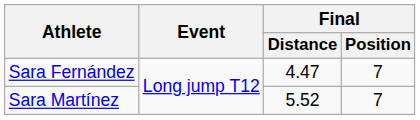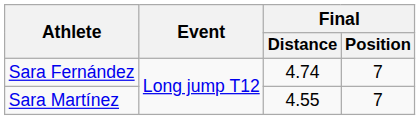 <table class=wikitable style="font-size:90%">
 <tr>
 <th rowspan="2">Athlete</th>
 <th rowspan="2">Event</th>
 <th colspan="2">Final</th>
 </tr>
 <tr style="font-size:95%">
 <th>Distance</th>
 <th>Position</th>
 </tr>
 <tr align=center>
 <td align=left><a href='#'>Sara Fernández</a></td>
 <td align=left rowspan=2><a href='#'>Long jump T12</a></td>
-<td>4.47</td>
+<td>4.74</td>
 <td>7</td>
 </tr>
 <tr align=center>
 <td align=left><a href='#'>Sara Martínez</a></td>
-<td>5.52</td>
+<td>4.55</td>
 <td>7</td>
 </tr>
 </table>
